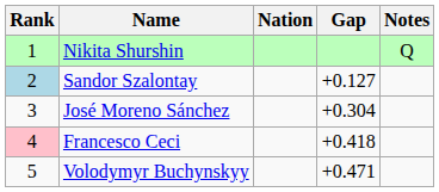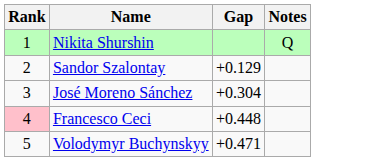 <table class="wikitable sortable" style="text-align:center">
 <tr>
 <th>Rank</th>
 <th>Name</th>
-<th>Nation</th>
 <th>Gap</th>
 <th>Notes</th>
 </tr>
 <tr bgcolor=bbffbb>
 <td>1</td>
 <td align=left><a href='#'>Nikita Shurshin</a></td>
-<td align=left></td>
 <td></td>
 <td>Q</td>
 </tr>
 <tr>
-<td style="background: lightblue;">2</td>
+<td>2</td>
 <td align=left><a href='#'>Sandor Szalontay</a></td>
-<td align=left></td>
-<td>+0.127</td>
+<td>+0.129</td>
 <td></td>
 </tr>
 <tr>
 <td>3</td>
 <td align=left><a href='#'>José Moreno Sánchez</a></td>
-<td align=left></td>
 <td>+0.304</td>
 <td></td>
 </tr>
 <tr>
 <td style="background: pink;">4</td>
 <td align=left><a href='#'>Francesco Ceci</a></td>
-<td align=left></td>
-<td>+0.418</td>
+<td>+0.448</td>
 <td></td>
 </tr>
 <tr>
 <td>5</td>
 <td align=left><a href='#'>Volodymyr Buchynskyy</a></td>
-<td align=left></td>
 <td>+0.471</td>
 <td></td>
 </tr>
 </table>
